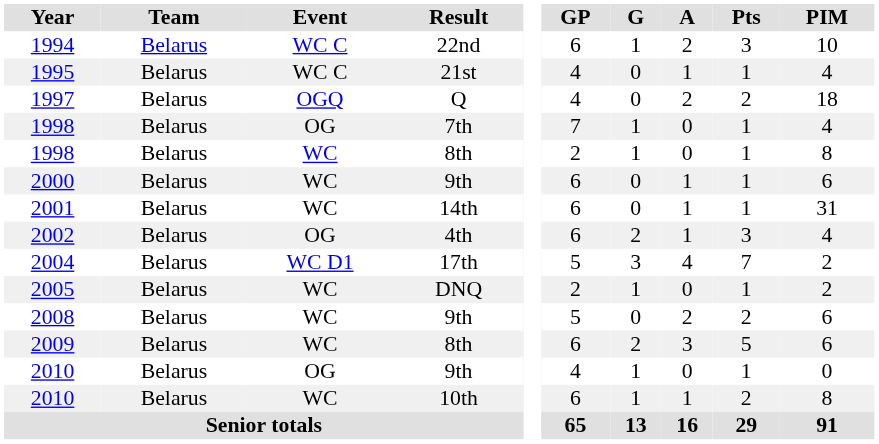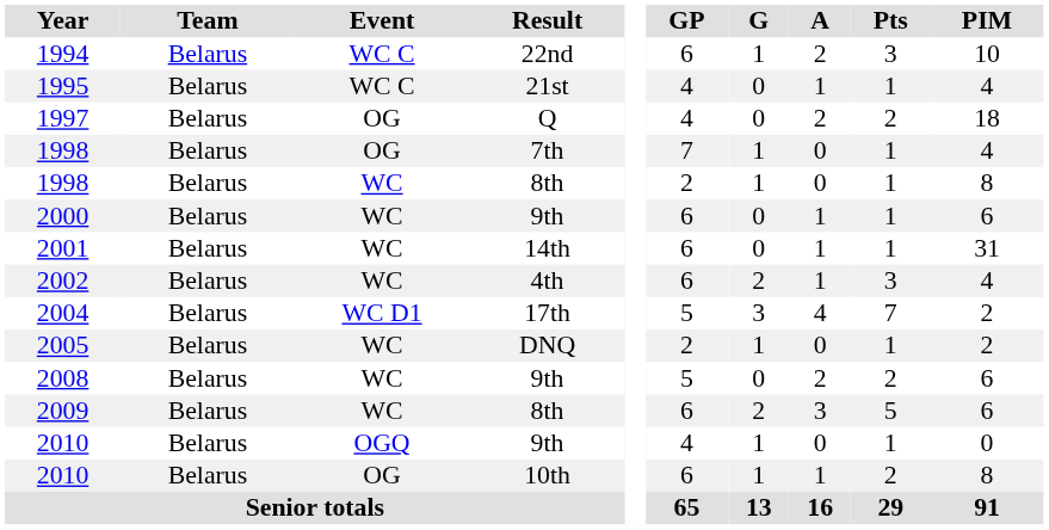 <table border="0" cellpadding="1" cellspacing="0" style="text-align:center; width:40em">
 <tr ALIGN="center" bgcolor="#e0e0e0">
 <th>Year</th>
 <th>Team</th>
 <th>Event</th>
 <th>Result</th>
 <th rowspan="99" bgcolor="#ffffff"> </th>
 <th>GP</th>
 <th>G</th>
 <th>A</th>
 <th>Pts</th>
 <th>PIM</th>
 </tr>
 <tr>
 <td><a href='#'>1994</a></td>
 <td><a href='#'>Belarus</a></td>
 <td><a href='#'>WC C</a></td>
 <td>22nd</td>
 <td>6</td>
 <td>1</td>
 <td>2</td>
 <td>3</td>
 <td>10</td>
 </tr>
 <tr bgcolor="#f0f0f0">
 <td><a href='#'>1995</a></td>
 <td>Belarus</td>
 <td>WC C</td>
 <td>21st</td>
 <td>4</td>
 <td>0</td>
 <td>1</td>
 <td>1</td>
 <td>4</td>
 </tr>
 <tr>
 <td><a href='#'>1997</a></td>
 <td>Belarus</td>
-<td><a href='#'>OGQ</a></td>
+<td>OG</td>
 <td>Q</td>
 <td>4</td>
 <td>0</td>
 <td>2</td>
 <td>2</td>
 <td>18</td>
 </tr>
 <tr bgcolor="#f0f0f0">
 <td><a href='#'>1998</a></td>
 <td>Belarus</td>
 <td>OG</td>
 <td>7th</td>
 <td>7</td>
 <td>1</td>
 <td>0</td>
 <td>1</td>
 <td>4</td>
 </tr>
 <tr>
 <td><a href='#'>1998</a></td>
 <td>Belarus</td>
 <td><a href='#'>WC</a></td>
 <td>8th</td>
 <td>2</td>
 <td>1</td>
 <td>0</td>
 <td>1</td>
 <td>8</td>
 </tr>
 <tr bgcolor="#f0f0f0">
 <td><a href='#'>2000</a></td>
 <td>Belarus</td>
 <td>WC</td>
 <td>9th</td>
 <td>6</td>
 <td>0</td>
 <td>1</td>
 <td>1</td>
 <td>6</td>
 </tr>
 <tr>
 <td><a href='#'>2001</a></td>
 <td>Belarus</td>
 <td>WC</td>
 <td>14th</td>
 <td>6</td>
 <td>0</td>
 <td>1</td>
 <td>1</td>
 <td>31</td>
 </tr>
 <tr bgcolor="#f0f0f0">
 <td><a href='#'>2002</a></td>
 <td>Belarus</td>
-<td>OG</td>
+<td>WC</td>
 <td>4th</td>
 <td>6</td>
 <td>2</td>
 <td>1</td>
 <td>3</td>
 <td>4</td>
 </tr>
 <tr>
 <td><a href='#'>2004</a></td>
 <td>Belarus</td>
 <td><a href='#'>WC D1</a></td>
 <td>17th</td>
 <td>5</td>
 <td>3</td>
 <td>4</td>
 <td>7</td>
 <td>2</td>
 </tr>
 <tr bgcolor="#f0f0f0">
 <td><a href='#'>2005</a></td>
 <td>Belarus</td>
 <td>WC</td>
 <td>DNQ</td>
 <td>2</td>
 <td>1</td>
 <td>0</td>
 <td>1</td>
 <td>2</td>
 </tr>
 <tr>
 <td><a href='#'>2008</a></td>
 <td>Belarus</td>
 <td>WC</td>
 <td>9th</td>
 <td>5</td>
 <td>0</td>
 <td>2</td>
 <td>2</td>
 <td>6</td>
 </tr>
 <tr bgcolor="#f0f0f0">
 <td><a href='#'>2009</a></td>
 <td>Belarus</td>
 <td>WC</td>
 <td>8th</td>
 <td>6</td>
 <td>2</td>
 <td>3</td>
 <td>5</td>
 <td>6</td>
 </tr>
 <tr>
 <td><a href='#'>2010</a></td>
 <td>Belarus</td>
-<td>OG</td>
+<td><a href='#'>OGQ</a></td>
 <td>9th</td>
 <td>4</td>
 <td>1</td>
 <td>0</td>
 <td>1</td>
 <td>0</td>
 </tr>
 <tr bgcolor="#f0f0f0">
 <td><a href='#'>2010</a></td>
 <td>Belarus</td>
-<td>WC</td>
+<td>OG</td>
 <td>10th</td>
 <td>6</td>
 <td>1</td>
 <td>1</td>
 <td>2</td>
 <td>8</td>
 </tr>
 <tr bgcolor="#e0e0e0">
 <th colspan="4">Senior totals</th>
 <th>65</th>
 <th>13</th>
 <th>16</th>
 <th>29</th>
 <th>91</th>
 </tr>
 </table>
